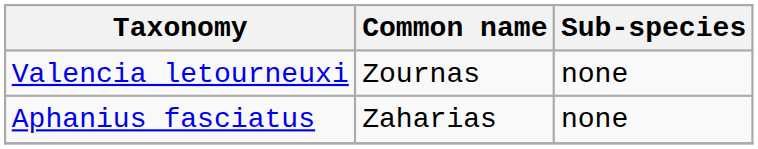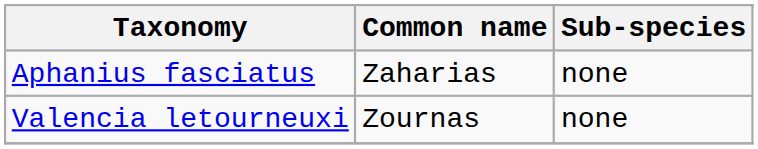 <table class="wikitable">
 <tr>
 <th>Taxonomy</th>
 <th>Common name</th>
 <th>Sub-species</th>
 </tr>
 <tr>
+<td><a href='#'>Aphanius fasciatus</a></td>
+<td>Zaharias</td>
+<td>none</td>
+</tr>
+<tr>
 <td><a href='#'>Valencia letourneuxi</a></td>
 <td>Zournas</td>
 <td>none</td>
 </tr>
 <tr>
-<td><a href='#'>Aphanius fasciatus</a></td>
-<td>Zaharias</td>
-<td>none</td>
-</tr>
-<tr>
 </tr>
 </table>
